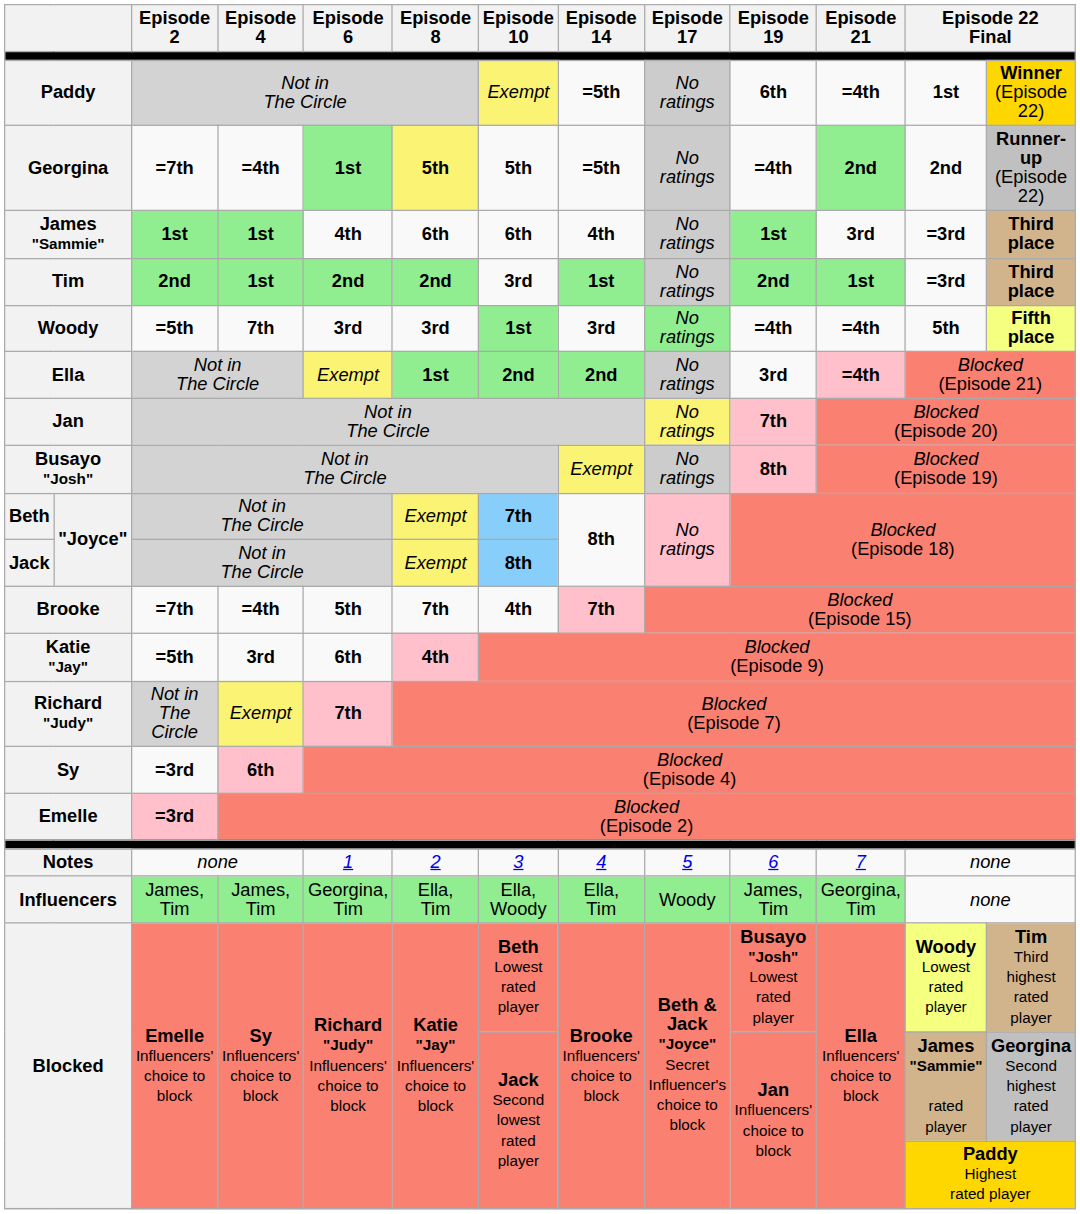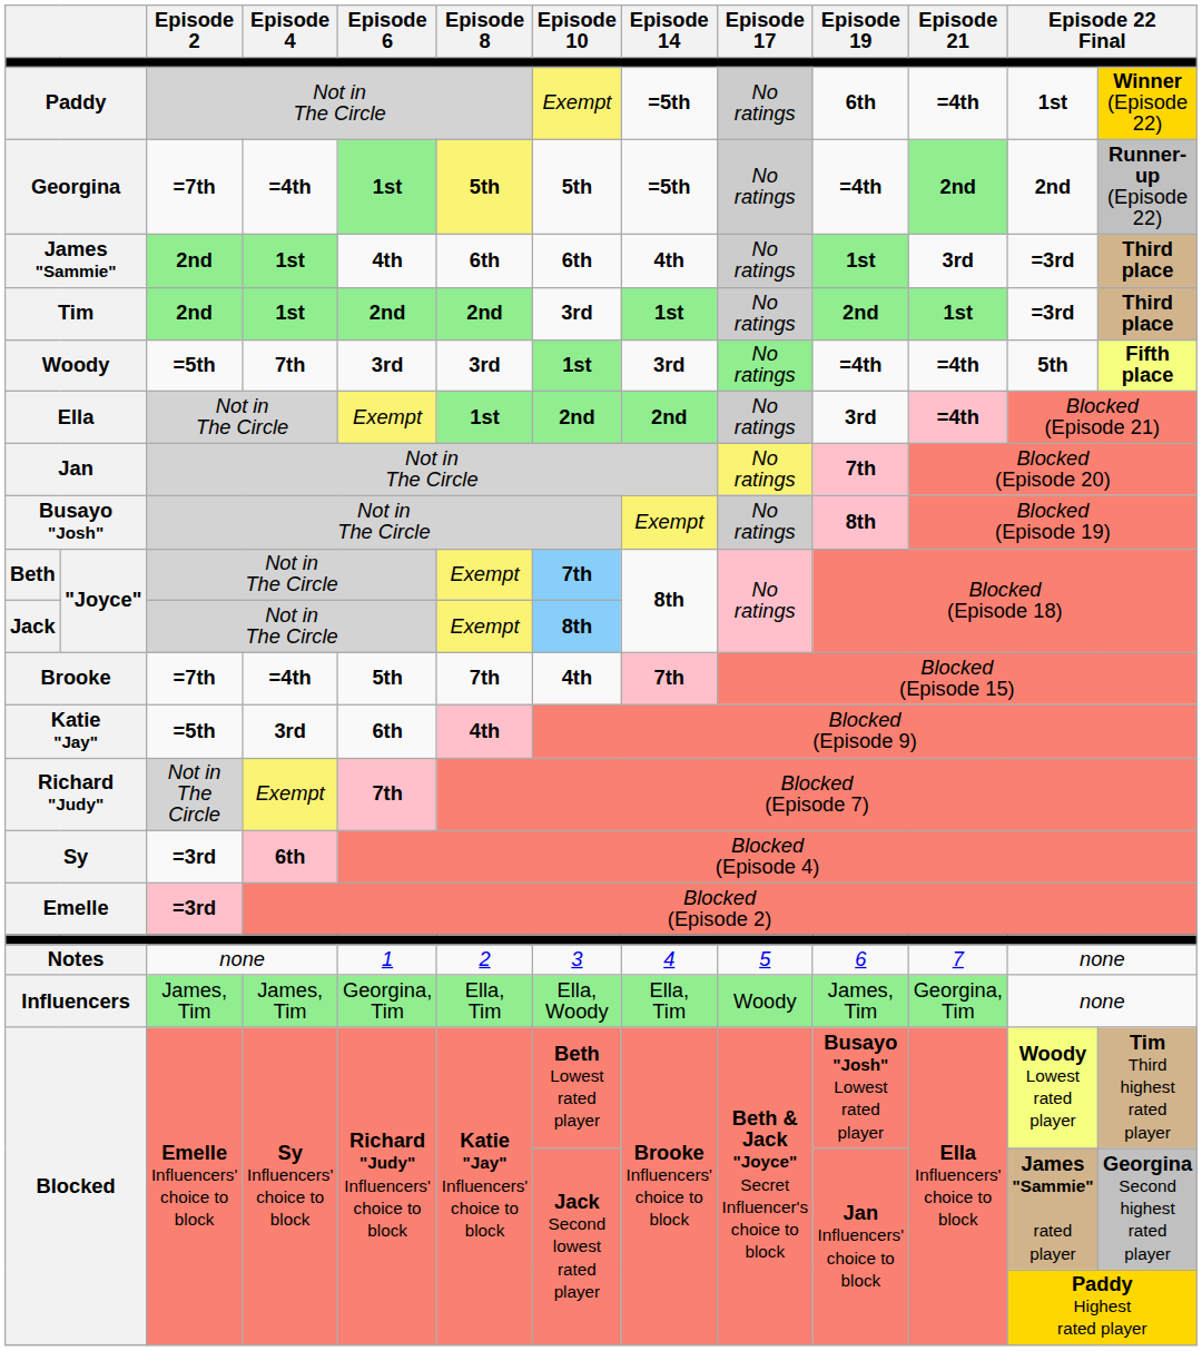 <table class="wikitable"  style="text-align:center; width:100%; font-size:90%; line-height:15px;">
 <tr>
 <th colspan="2" style="width:7%;"></th>
 <th style="width:7%;">Episode 2</th>
 <th style="width:7%;">Episode 4</th>
 <th style="width:7%;">Episode 6</th>
 <th style="width:7%;">Episode 8</th>
 <th style="width:7%;">Episode 10</th>
 <th style="width:7%;">Episode 14</th>
 <th style="width:7%;">Episode 17</th>
 <th style="width:7%;">Episode 19</th>
 <th style="width:7%;">Episode 21</th>
 <th style="width:7%;" colspan="2">Episode 22<br>Final</th>
 </tr>
 <tr>
 <th style="background:#000" colspan="14"></th>
 </tr>
 <tr>
 <th colspan="2">Paddy</th>
 <td colspan="4" bgcolor="lightgrey"><em>Not in<br>The Circle</em></td>
 <td style="background:#FBF373"><em>Exempt</em></td>
 <td><strong>=5th</strong></td>
 <td style="background:#cccccc;"><em>No<br>ratings</em></td>
 <td><strong>6th</strong></td>
 <td><strong>=4th</strong></td>
 <td><strong>1st</strong></td>
 <td style="background:gold;"><strong>Winner</strong> <br> (Episode 22)</td>
 </tr>
 <tr>
 <th colspan="2">Georgina</th>
 <td><strong>=7th</strong></td>
 <td><strong>=4th</strong></td>
 <td style="background:lightgreen;"><strong>1st</strong></td>
 <td style="background:#FBF373"><strong>5th</strong></td>
 <td><strong>5th</strong></td>
 <td><strong>=5th</strong></td>
 <td style="background:#cccccc;"><em>No<br>ratings</em></td>
 <td><strong>=4th</strong></td>
 <td style="background:lightgreen;"><strong>2nd</strong></td>
 <td><strong>2nd</strong></td>
 <td style="background:silver;"><strong>Runner-up</strong> <br> (Episode 22)</td>
 </tr>
 <tr>
 <th colspan="2">James<br><small>"Sammie"</small></th>
-<td style="background:lightgreen;"><strong>1st</strong></td>
+<td style="background:lightgreen;"><strong>2nd</strong></td>
 <td style="background:lightgreen;"><strong>1st</strong></td>
 <td><strong>4th</strong></td>
 <td><strong>6th</strong></td>
 <td><strong>6th</strong></td>
 <td><strong>4th</strong></td>
 <td style="background:#cccccc;"><em>No<br>ratings</em></td>
 <td style="background:lightgreen;"><strong>1st</strong></td>
 <td><strong>3rd</strong></td>
 <td><strong>=3rd</strong></td>
 <td style="background:tan;"><strong>Third place</strong> <br> </td>
 </tr>
 <tr>
 <th colspan="2">Tim</th>
 <td style="background:lightgreen;"><strong>2nd</strong></td>
 <td style="background:lightgreen;"><strong>1st</strong></td>
 <td style="background:lightgreen;"><strong>2nd</strong></td>
 <td style="background:lightgreen;"><strong>2nd</strong></td>
 <td><strong>3rd</strong></td>
 <td style="background:lightgreen;"><strong>1st</strong></td>
 <td style="background:#cccccc;"><em>No<br>ratings</em></td>
 <td style="background:lightgreen;"><strong>2nd</strong></td>
 <td style="background:lightgreen;"><strong>1st</strong></td>
 <td><strong>=3rd</strong></td>
 <td style="background:tan;"><strong>Third place</strong> <br> </td>
 </tr>
 <tr>
 <th colspan="2">Woody</th>
 <td><strong>=5th</strong></td>
 <td><strong>7th</strong></td>
 <td><strong>3rd</strong></td>
 <td><strong>3rd</strong></td>
 <td style="background:lightgreen;"><strong>1st</strong></td>
 <td><strong>3rd</strong></td>
 <td style="background:lightgreen;"><em>No<br>ratings</em></td>
 <td><strong>=4th</strong></td>
 <td><strong>=4th</strong></td>
 <td><strong>5th</strong></td>
 <td style="background:#F5FF80;"><strong>Fifth place</strong> <br> </td>
 </tr>
 <tr>
 <th colspan="2">Ella</th>
 <td colspan="2" bgcolor="lightgrey"><em>Not in<br>The Circle</em></td>
 <td style="background:#FBF373"><em>Exempt</em></td>
 <td style="background:lightgreen;"><strong>1st</strong></td>
 <td style="background:lightgreen;"><strong>2nd</strong></td>
 <td style="background:lightgreen;"><strong>2nd</strong></td>
 <td style="background:#cccccc;"><em>No<br>ratings</em></td>
 <td><strong>3rd</strong></td>
 <td style="background:pink;"><strong>=4th</strong></td>
 <td style="background:salmon" colspan=2><em>Blocked</em><br>(Episode 21)</td>
 </tr>
 <tr>
 <th colspan="2">Jan</th>
 <td colspan="6" bgcolor="lightgrey"><em>Not in<br>The Circle</em></td>
 <td style="background:#FBF373"><em>No<br>ratings</em></td>
 <td style="background:pink;"><strong>7th</strong></td>
 <td style="background:salmon" colspan=3><em>Blocked</em><br>(Episode 20)</td>
 </tr>
 <tr>
 <th colspan="2">Busayo<br><small>"Josh"</small></th>
 <td colspan="5" bgcolor="lightgrey"><em>Not in<br>The Circle</em></td>
 <td style="background:#FBF373"><em>Exempt</em></td>
 <td style="background:#cccccc;"><em>No<br>ratings</em></td>
 <td style="background:pink;"><strong>8th</strong></td>
 <td style="background:salmon" colspan=3><em>Blocked</em><br>(Episode 19)</td>
 </tr>
 <tr>
 <th>Beth</th>
 <th rowspan="2">"Joyce"</th>
 <td colspan="3" bgcolor="lightgrey"><em>Not in<br>The Circle</em></td>
 <td style="background:#FBF373"><em>Exempt</em></td>
 <td style="background:#87CEFA"><strong>7th</strong></td>
 <td rowspan="2"><strong>8th</strong></td>
 <td rowspan="2" style="background:pink;"><em>No<br>ratings</em></td>
 <td rowspan="2" colspan=4 style="background:salmon"><em>Blocked</em><br>(Episode 18)</td>
 </tr>
 <tr>
 <th>Jack</th>
 <td colspan="3" bgcolor="lightgrey"><em>Not in<br>The Circle</em></td>
 <td style="background:#FBF373"><em>Exempt</em></td>
 <td style="background:#87CEFA"><strong>8th</strong></td>
 </tr>
 <tr>
 <th colspan="2">Brooke</th>
 <td><strong>=7th</strong></td>
 <td><strong>=4th</strong></td>
 <td><strong>5th</strong></td>
 <td><strong>7th</strong></td>
 <td><strong>4th</strong></td>
 <td style="background:pink"><strong>7th</strong></td>
 <td style="background:salmon" colspan=5><em>Blocked</em><br>(Episode 15)</td>
 </tr>
 <tr>
 <th colspan="2">Katie<br><small>"Jay"</small></th>
 <td><strong>=5th</strong></td>
 <td><strong>3rd</strong></td>
 <td><strong>6th</strong></td>
 <td style="background:pink;"><strong>4th</strong></td>
 <td style="background:salmon" colspan=7><em>Blocked</em><br>(Episode 9)</td>
 </tr>
 <tr>
 <th colspan="2">Richard<br><small>"Judy"</small></th>
 <td bgcolor="lightgrey"><em>Not in<br>The Circle</em></td>
 <td style="background:#FBF373"><em>Exempt</em></td>
 <td style="background:pink;"><strong>7th</strong></td>
 <td style="background:salmon" colspan=8><em>Blocked</em><br>(Episode 7)</td>
 </tr>
 <tr>
 <th colspan="2">Sy</th>
 <td><strong>=3rd</strong></td>
 <td style="background:pink;"><strong>6th</strong></td>
 <td style="background:salmon" colspan=9><em>Blocked</em><br>(Episode 4)</td>
 </tr>
 <tr>
 <th colspan="2">Emelle</th>
 <td style="background:pink;"><strong>=3rd</strong></td>
 <td style="background:salmon" colspan=11><em>Blocked</em><br>(Episode 2)</td>
 </tr>
 <tr>
 <th style="background:#000" colspan="13"></th>
 </tr>
 <tr>
 <th colspan="2">Notes</th>
 <td colspan="2"><em>none</em></td>
 <td><em><a href='#'>1</a></em></td>
 <td><em><a href='#'>2</a></em></td>
 <td><em><a href='#'>3</a></em></td>
 <td><em><a href='#'>4</a></em></td>
 <td><em><a href='#'>5</a></em></td>
 <td><em><a href='#'>6</a></em></td>
 <td><em><a href='#'>7</a></em></td>
 <td colspan="2"><em>none</em></td>
 </tr>
 <tr>
 <th colspan="2">Influencers</th>
 <td style="background:lightgreen;">James,<br>Tim</td>
 <td style="background:lightgreen;">James,<br>Tim</td>
 <td style="background:lightgreen;">Georgina,<br>Tim</td>
 <td style="background:lightgreen;">Ella,<br>Tim</td>
 <td style="background:lightgreen;">Ella,<br>Woody</td>
 <td style="background:lightgreen;">Ella,<br>Tim</td>
 <td style="background:lightgreen;">Woody</td>
 <td style="background:lightgreen;">James,<br>Tim</td>
 <td style="background:lightgreen;">Georgina,<br>Tim</td>
 <td colspan="2"><em>none</em></td>
 </tr>
 <tr>
 <th colspan="2" rowspan=4>Blocked</th>
 <td style="background:#FA8072" rowspan=4><strong>Emelle</strong><br><small>Influencers'<br> choice to block</small></td>
 <td style="background:#FA8072" rowspan=4><strong>Sy</strong><br><small>Influencers'<br> choice to block</small></td>
 <td style="background:#FA8072" rowspan=4><strong>Richard<br><small>"Judy"</small></strong><br><small>Influencers'<br> choice to block</small></td>
 <td style="background:#FA8072" rowspan=4><strong>Katie<br><small>"Jay"</small></strong><br><small>Influencers'<br> choice to block</small></td>
 <td style="background:#FA8072" rowspan=2><strong>Beth</strong><br><small>Lowest<br>rated player</small></td>
 <td style="background:#FA8072" rowspan=4><strong>Brooke</strong><br><small>Influencers'<br> choice to block</small></td>
 <td style="background:#FA8072" rowspan=4><strong>Beth & Jack<br><small>"Joyce"</small></strong><br><small>Secret<br> Influencer's<br> choice to block</small></td>
 <td style="background:#FA8072" rowspan=2><strong>Busayo<br><small>"Josh"</small></strong><br><small>Lowest<br>rated player</small></td>
 <td style="background:#FA8072" rowspan=4><strong>Ella</strong><br><small>Influencers'<br> choice to block</small></td>
 <td style="background:#F5FF80"><strong>Woody</strong><br><small>Lowest<br>rated player</small></td>
 <td style="background:tan"><strong>Tim</strong><br><small>Third highest<br>rated player</small></td>
 </tr>
 <tr>
 <td style="background:tan"rowspan=2><strong>James<br><small>"Sammie"</small></strong><br><small><br>rated player</small></td>
 <td style="background:silver"rowspan=2><strong>Georgina</strong><br><small>Second highest<br>rated player</small></td>
 </tr>
 <tr>
 <td style="background:#FA8072" rowspan=2><strong>Jack</strong><br><small>Second lowest<br>rated player</small></td>
 <td style="background:#FA8072" rowspan=2><strong>Jan</strong><br><small>Influencers'<br> choice to block</small></td>
 </tr>
 <tr>
 <td style="background:gold" colspan="2"><strong>Paddy</strong><br><small>Highest<br>rated player</small></td>
 </tr>
 <tr>
 </tr>
 </table>
